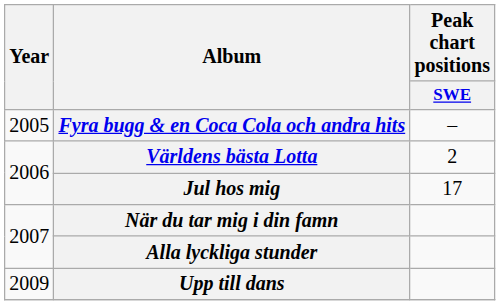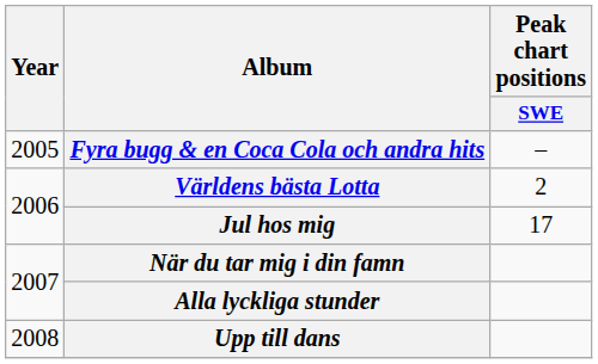 <table class="wikitable plainrowheaders" style="text-align:center;" border="1">
 <tr>
 <th scope="col" rowspan="2">Year</th>
 <th scope="col" rowspan="2">Album</th>
 <th scope="col" colspan="1">Peak chart positions</th>
 </tr>
 <tr>
 <th scope="col" style="width:3em;font-size:85%;"><a href='#'>SWE</a><br></th>
 </tr>
 <tr>
 <td>2005</td>
 <th scope="row"><em><a href='#'>Fyra bugg & en Coca Cola och andra hits</a></em></th>
 <td>–</td>
 </tr>
 <tr>
 <td rowspan=2>2006</td>
 <th scope="row"><em><a href='#'>Världens bästa Lotta</a></em></th>
 <td>2</td>
 </tr>
 <tr>
 <th scope="row"><em>Jul hos mig</em></th>
 <td>17</td>
 </tr>
 <tr>
 <td rowspan=2>2007</td>
 <th scope="row"><em>När du tar mig i din famn</em></th>
 <td></td>
 </tr>
 <tr>
 <th scope="row"><em>Alla lyckliga stunder</em></th>
 <td></td>
 </tr>
 <tr>
-<td rowspan=1>2009</td>
+<td rowspan=1>2008</td>
 <th scope="row"><em>Upp till dans</em></th>
 <td></td>
 </tr>
 <tr>
 </tr>
 </table>
